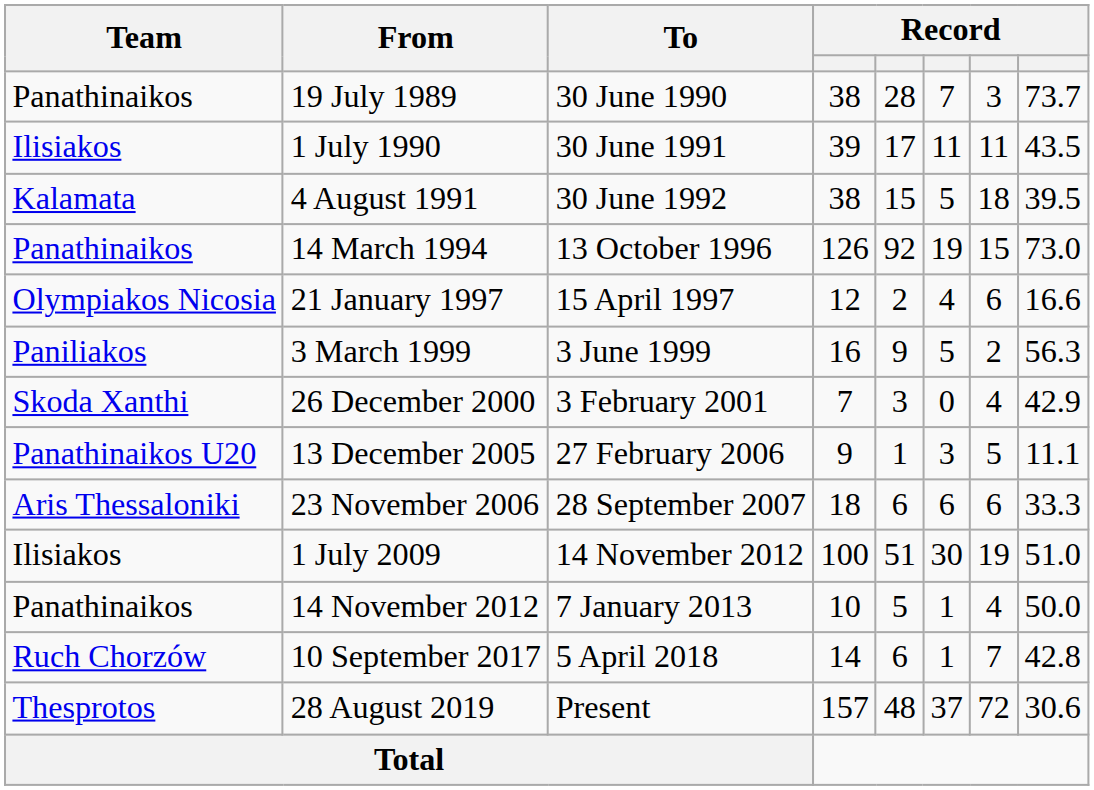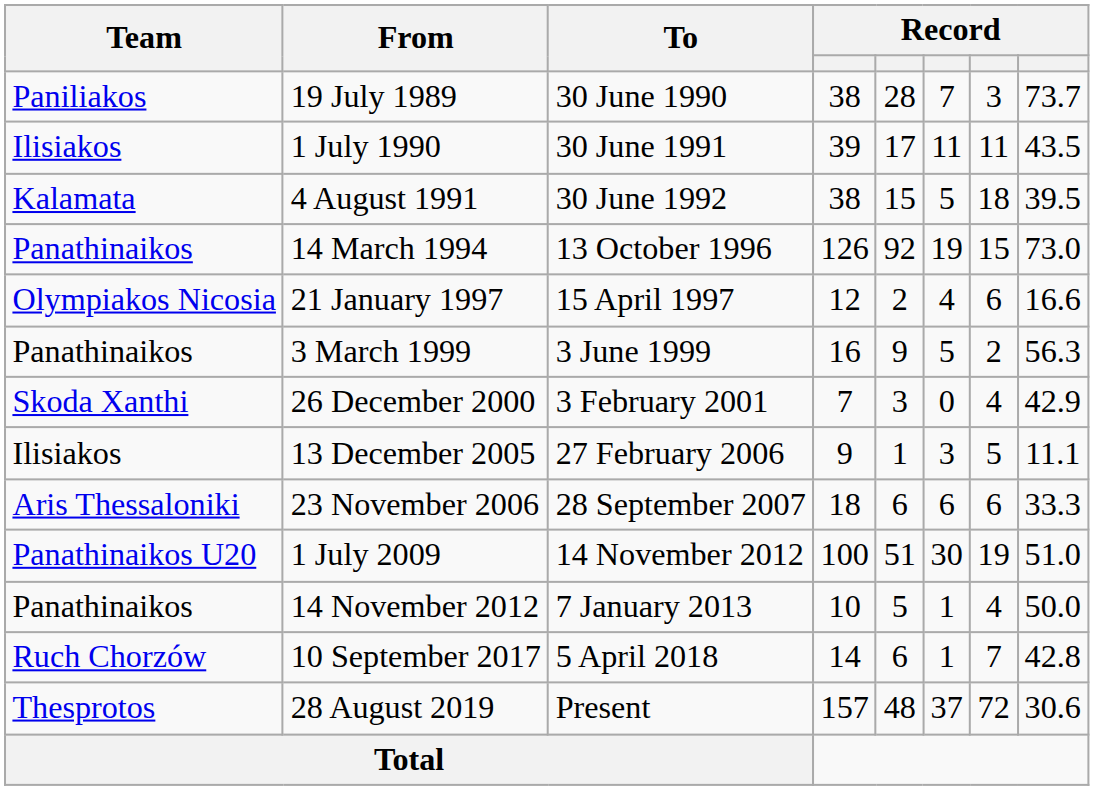 <table class="wikitable" style="text-align:center">
 <tr>
 <th rowspan="2">Team</th>
 <th rowspan="2">From</th>
 <th rowspan="2">To</th>
 <th colspan="5">Record</th>
 </tr>
 <tr>
 <th></th>
 <th></th>
 <th></th>
 <th></th>
 <th></th>
 </tr>
 <tr>
-<td align="left">Panathinaikos</td>
+<td align="left"><a href='#'>Paniliakos</a></td>
 <td align="left">19 July 1989</td>
 <td align="left">30 June 1990</td>
 <td>38</td>
 <td>28</td>
 <td>7</td>
 <td>3</td>
 <td>73.7</td>
 </tr>
 <tr>
 <td align="left"><a href='#'>Ilisiakos</a></td>
 <td align="left">1 July 1990</td>
 <td align="left">30 June 1991</td>
 <td>39</td>
 <td>17</td>
 <td>11</td>
 <td>11</td>
 <td>43.5</td>
 </tr>
 <tr>
 <td align="left"><a href='#'>Kalamata</a></td>
 <td align="left">4 August 1991</td>
 <td align="left">30 June 1992</td>
 <td>38</td>
 <td>15</td>
 <td>5</td>
 <td>18</td>
 <td>39.5</td>
 </tr>
 <tr>
 <td align="left"><a href='#'>Panathinaikos</a></td>
 <td align="left">14 March 1994</td>
 <td align="left">13 October 1996</td>
 <td>126</td>
 <td>92</td>
 <td>19</td>
 <td>15</td>
 <td>73.0</td>
 </tr>
 <tr>
 <td align="left"><a href='#'>Olympiakos Nicosia</a></td>
 <td align="left">21 January 1997</td>
 <td align="left">15 April 1997</td>
 <td>12</td>
 <td>2</td>
 <td>4</td>
 <td>6</td>
 <td>16.6</td>
 </tr>
 <tr>
-<td align="left"><a href='#'>Paniliakos</a></td>
+<td align="left">Panathinaikos</td>
 <td align="left">3 March 1999</td>
 <td align="left">3 June 1999</td>
 <td>16</td>
 <td>9</td>
 <td>5</td>
 <td>2</td>
 <td>56.3</td>
 </tr>
 <tr>
 <td align="left"><a href='#'>Skoda Xanthi</a></td>
 <td align="left">26 December 2000</td>
 <td align="left">3 February 2001</td>
 <td>7</td>
 <td>3</td>
 <td>0</td>
 <td>4</td>
 <td>42.9</td>
 </tr>
 <tr>
-<td align="left"><a href='#'>Panathinaikos U20</a></td>
+<td align="left">Ilisiakos</td>
 <td align="left">13 December 2005</td>
 <td align="left">27 February 2006</td>
 <td>9</td>
 <td>1</td>
 <td>3</td>
 <td>5</td>
 <td>11.1</td>
 </tr>
 <tr>
 <td align="left"><a href='#'>Aris Thessaloniki</a></td>
 <td align="left">23 November 2006</td>
 <td align="left">28 September 2007</td>
 <td>18</td>
 <td>6</td>
 <td>6</td>
 <td>6</td>
 <td>33.3</td>
 </tr>
 <tr>
-<td align="left">Ilisiakos</td>
+<td align="left"><a href='#'>Panathinaikos U20</a></td>
 <td align="left">1 July 2009</td>
 <td align="left">14 November 2012</td>
 <td>100</td>
 <td>51</td>
 <td>30</td>
 <td>19</td>
 <td>51.0</td>
 </tr>
 <tr>
 <td align="left">Panathinaikos</td>
 <td align="left">14 November 2012</td>
 <td align="left">7 January 2013</td>
 <td>10</td>
 <td>5</td>
 <td>1</td>
 <td>4</td>
 <td>50.0</td>
 </tr>
 <tr>
 <td align="left"><a href='#'>Ruch Chorzów</a></td>
 <td align="left">10 September 2017</td>
 <td align="left">5 April 2018</td>
 <td>14</td>
 <td>6</td>
 <td>1</td>
 <td>7</td>
 <td>42.8</td>
 </tr>
 <tr>
 <td align="left"><a href='#'>Thesprotos</a></td>
 <td align="left">28 August 2019</td>
 <td align="left">Present</td>
 <td>157</td>
 <td>48</td>
 <td>37</td>
 <td>72</td>
 <td>30.6</td>
 </tr>
 <tr>
 <th colspan=3>Total<br></th>
 </tr>
 </table>
